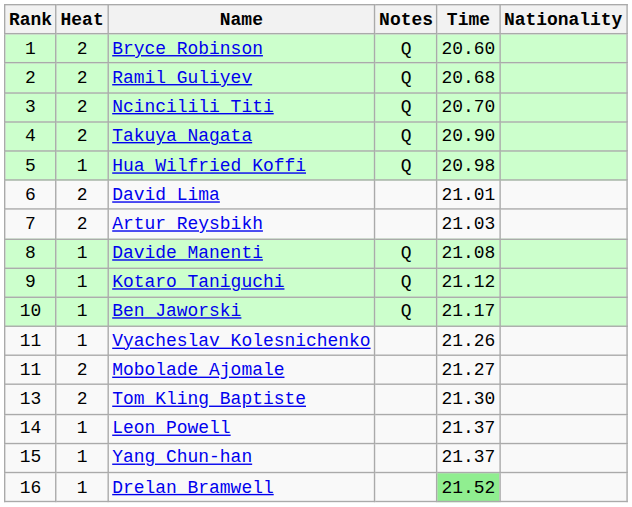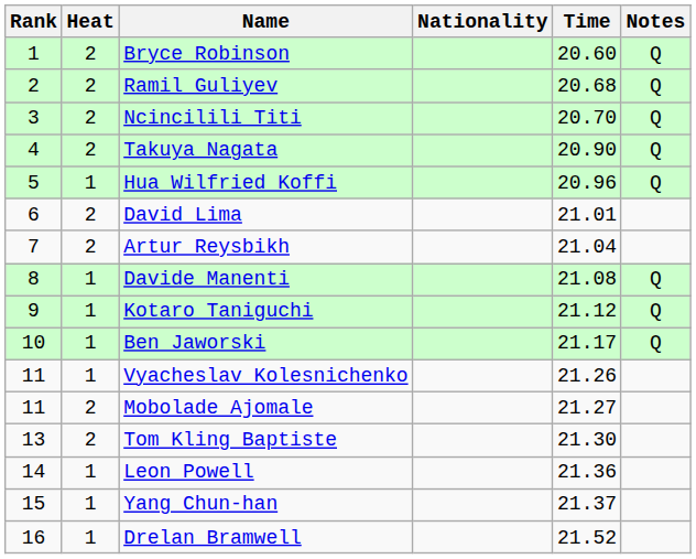 <table class="wikitable sortable" style="text-align:center">
 <tr>
 <th>Rank</th>
 <th>Heat</th>
 <th>Name</th>
+<th>Nationality</th>
+<th>Time</th>
 <th>Notes</th>
-<th>Time</th>
-<th>Nationality</th>
 </tr>
 <tr bgcolor=ccffcc>
 <td>1</td>
 <td>2</td>
 <td align=left><a href='#'>Bryce Robinson</a></td>
+<td align=left></td>
+<td>20.60</td>
 <td>Q</td>
-<td>20.60</td>
-<td align=left></td>
 </tr>
 <tr bgcolor=ccffcc>
 <td>2</td>
 <td>2</td>
 <td align=left><a href='#'>Ramil Guliyev</a></td>
+<td align=left></td>
+<td>20.68</td>
 <td>Q</td>
-<td>20.68</td>
-<td align=left></td>
 </tr>
 <tr bgcolor=ccffcc>
 <td>3</td>
 <td>2</td>
 <td align=left><a href='#'>Ncincilili Titi</a></td>
+<td align=left></td>
+<td>20.70</td>
 <td>Q</td>
-<td>20.70</td>
-<td align=left></td>
 </tr>
 <tr bgcolor=ccffcc>
 <td>4</td>
 <td>2</td>
 <td align=left><a href='#'>Takuya Nagata</a></td>
+<td align=left></td>
+<td>20.90</td>
 <td>Q</td>
-<td>20.90</td>
-<td align=left></td>
 </tr>
 <tr bgcolor=ccffcc>
 <td>5</td>
 <td>1</td>
 <td align=left><a href='#'>Hua Wilfried Koffi</a></td>
+<td align=left></td>
+<td>20.96</td>
 <td>Q</td>
-<td>20.98</td>
-<td align=left></td>
 </tr>
 <tr>
 <td>6</td>
 <td>2</td>
 <td align=left><a href='#'>David Lima</a></td>
+<td align=left></td>
+<td>21.01</td>
 <td></td>
-<td>21.01</td>
-<td align=left></td>
 </tr>
 <tr>
 <td>7</td>
 <td>2</td>
 <td align=left><a href='#'>Artur Reysbikh</a></td>
+<td align=left></td>
+<td>21.04</td>
 <td></td>
-<td>21.03</td>
-<td align=left></td>
 </tr>
 <tr bgcolor=ccffcc>
 <td>8</td>
 <td>1</td>
 <td align=left><a href='#'>Davide Manenti</a></td>
+<td align=left></td>
+<td>21.08</td>
 <td>Q</td>
-<td>21.08</td>
-<td align=left></td>
 </tr>
 <tr bgcolor=ccffcc>
 <td>9</td>
 <td>1</td>
 <td align=left><a href='#'>Kotaro Taniguchi</a></td>
+<td align=left></td>
+<td>21.12</td>
 <td>Q</td>
-<td>21.12</td>
-<td align=left></td>
 </tr>
 <tr bgcolor=ccffcc>
 <td>10</td>
 <td>1</td>
 <td align=left><a href='#'>Ben Jaworski</a></td>
+<td align=left></td>
+<td>21.17</td>
 <td>Q</td>
-<td>21.17</td>
-<td align=left></td>
 </tr>
 <tr>
 <td>11</td>
 <td>1</td>
 <td align=left><a href='#'>Vyacheslav Kolesnichenko</a></td>
+<td align=left></td>
+<td>21.26</td>
 <td></td>
-<td>21.26</td>
-<td align=left></td>
 </tr>
 <tr>
 <td>11</td>
 <td>2</td>
 <td align=left><a href='#'>Mobolade Ajomale</a></td>
+<td align=left></td>
+<td>21.27</td>
 <td></td>
-<td>21.27</td>
-<td align=left></td>
 </tr>
 <tr>
 <td>13</td>
 <td>2</td>
 <td align=left><a href='#'>Tom Kling Baptiste</a></td>
+<td align=left></td>
+<td>21.30</td>
 <td></td>
-<td>21.30</td>
-<td align=left></td>
 </tr>
 <tr>
 <td>14</td>
 <td>1</td>
 <td align=left><a href='#'>Leon Powell</a></td>
+<td align=left></td>
+<td>21.36</td>
 <td></td>
-<td>21.37</td>
-<td align=left></td>
 </tr>
 <tr>
 <td>15</td>
 <td>1</td>
 <td align=left><a href='#'>Yang Chun-han</a></td>
+<td align=left></td>
+<td>21.37</td>
 <td></td>
-<td>21.37</td>
-<td align=left></td>
 </tr>
 <tr>
 <td>16</td>
 <td>1</td>
 <td align=left><a href='#'>Drelan Bramwell</a></td>
+<td align=left></td>
+<td>21.52</td>
 <td></td>
-<td style="background: lightgreen;">21.52</td>
-<td align=left></td>
 </tr>
 </table>
